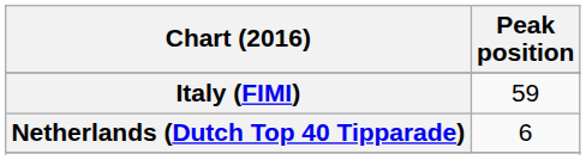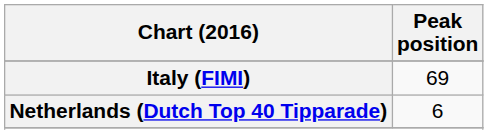 <table class="wikitable sortable plainrowheaders" style="text-align:center">
 <tr>
 <th scope="col">Chart (2016)</th>
 <th scope="col">Peak<br> position</th>
 </tr>
 <tr>
 </tr>
 <tr>
 </tr>
 <tr>
 </tr>
 <tr>
 </tr>
 <tr>
 </tr>
 <tr>
 </tr>
 <tr>
 </tr>
 <tr>
 </tr>
 <tr>
 </tr>
 <tr>
 </tr>
 <tr>
 <th scope="row">Italy (<a href='#'>FIMI</a>)</th>
-<td>59</td>
+<td>69</td>
 </tr>
 <tr>
 <th scope="row">Netherlands (<a href='#'>Dutch Top 40 Tipparade</a>)</th>
 <td>6</td>
 </tr>
 <tr>
 </tr>
 <tr>
 </tr>
 <tr>
 </tr>
 <tr>
 </tr>
 <tr>
 </tr>
 <tr>
 </tr>
 <tr>
 </tr>
 <tr>
 </tr>
 <tr>
 </tr>
 <tr>
 </tr>
 <tr>
 </tr>
 <tr>
 </tr>
 <tr>
 </tr>
 </table>
